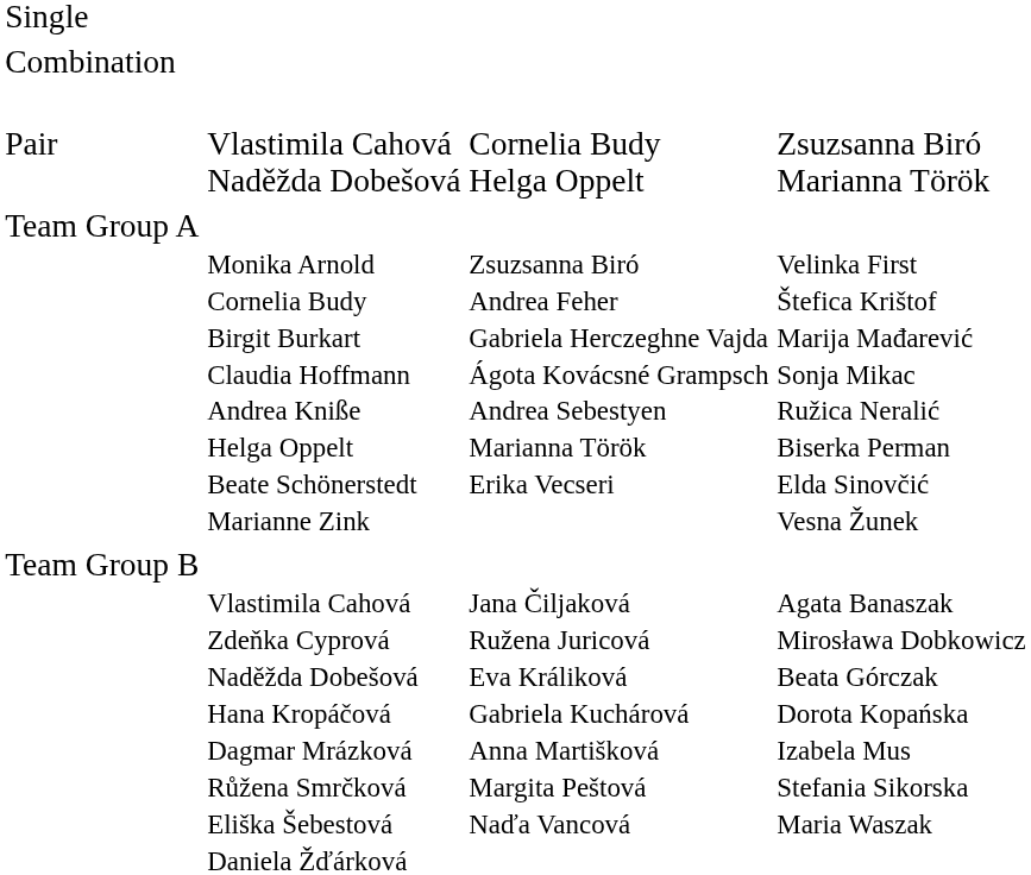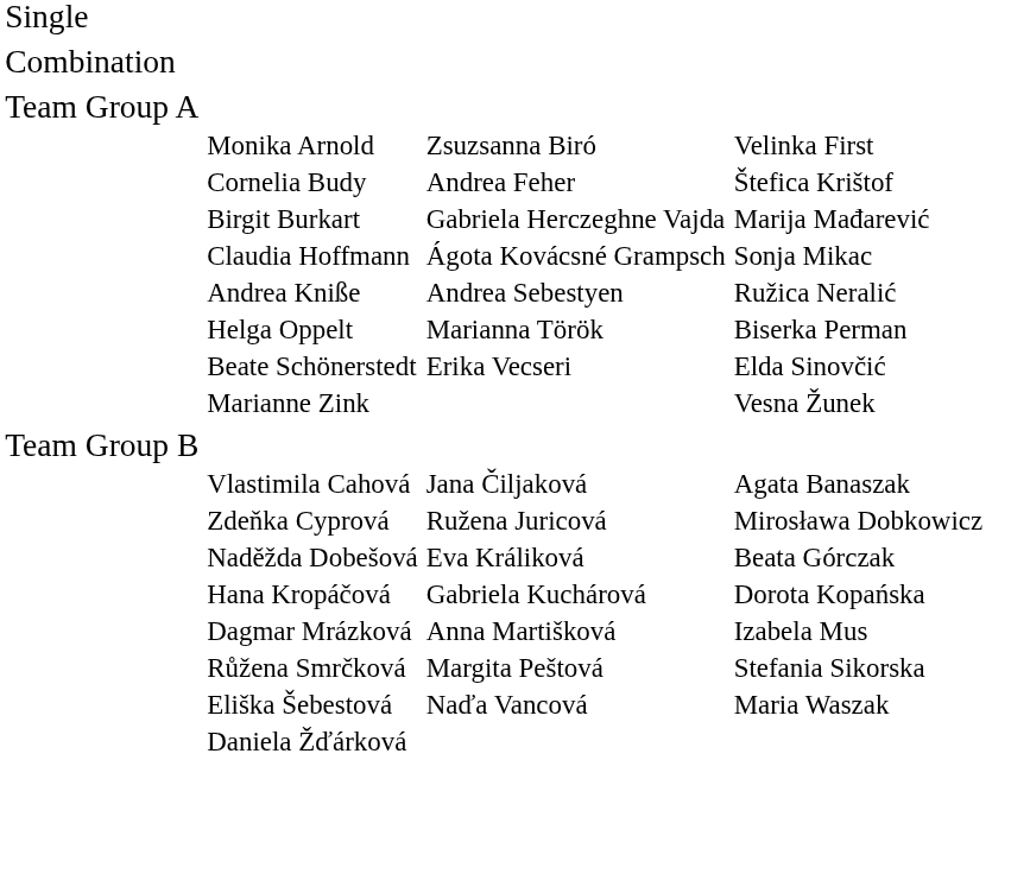 <table>
 <tr>
 <td>Single<br></td>
 <td></td>
 <td></td>
 <td></td>
 </tr>
 <tr>
 <td>Combination<br></td>
 <td></td>
 <td></td>
 <td></td>
-</tr>
-<tr>
-<td>Pair<br></td>
-<td><br>Vlastimila Cahová<br>Naděžda Dobešová</td>
-<td><br>Cornelia Budy<br>Helga Oppelt</td>
-<td><br>Zsuzsanna Biró<br>Marianna Török</td>
 </tr>
 <tr valign="top">
 <td>Team Group A<br></td>
 <td><br><small>Monika Arnold<br>Cornelia Budy<br>Birgit Burkart<br>Claudia Hoffmann<br>Andrea Kniße<br>Helga Oppelt<br>Beate Schönerstedt<br>Marianne Zink</small></td>
 <td><br><small>Zsuzsanna Biró<br>Andrea Feher<br>Gabriela Herczeghne Vajda<br>Ágota Kovácsné Grampsch<br>Andrea Sebestyen<br>Marianna Török<br>Erika Vecseri</small></td>
 <td><br><small>Velinka First<br>Štefica Krištof<br>Marija Mađarević<br>Sonja Mikac<br>Ružica Neralić<br>Biserka Perman<br>Elda Sinovčić<br>Vesna Žunek</small></td>
 </tr>
 <tr valign="top">
 <td>Team Group B<br></td>
 <td><br><small>Vlastimila Cahová<br>Zdeňka Cyprová<br>Naděžda Dobešová<br>Hana Kropáčová<br>Dagmar Mrázková<br>Růžena Smrčková<br>Eliška Šebestová<br>Daniela Žďárková</small></td>
 <td><br><small>Jana Čiljaková<br>Ružena Juricová<br>Eva Králiková<br>Gabriela Kuchárová<br>Anna Martišková<br>Margita Peštová<br>Naďa Vancová</small></td>
 <td><br><small>Agata Banaszak<br>Mirosława Dobkowicz<br>Beata Górczak<br>Dorota Kopańska<br>Izabela Mus<br>Stefania Sikorska<br>Maria Waszak</small></td>
 </tr>
 </table>
